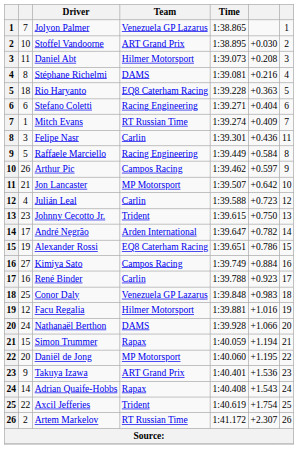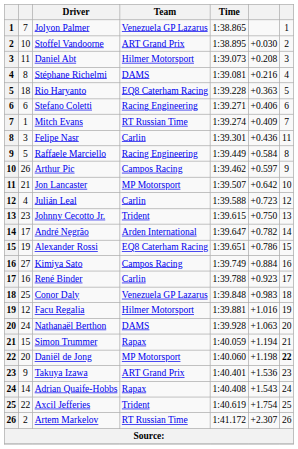 <table class="wikitable" style="font-size: 85%;">
 <tr>
 <th scope="col"></th>
 <th scope="col"></th>
 <th scope="col">Driver</th>
 <th scope="col">Team</th>
 <th scope="col">Time</th>
 <th scope="col"></th>
 <th scope="col"></th>
 </tr>
 <tr>
 <th scope="row">1</th>
 <td align="center">7</td>
 <td data-sort-value="PAL"> <a href='#'>Jolyon Palmer</a></td>
 <td><a href='#'>Venezuela GP Lazarus</a></td>
 <td>1:38.865</td>
 <td></td>
 <td align="center">1</td>
 </tr>
 <tr>
 <th scope="row">2</th>
 <td align="center">10</td>
 <td data-sort-value="VAN"> <a href='#'>Stoffel Vandoorne</a></td>
 <td><a href='#'>ART Grand Prix</a></td>
 <td>1:38.895</td>
 <td>+0.030</td>
 <td align="center">2</td>
 </tr>
 <tr>
 <th scope="row">3</th>
 <td align="center">11</td>
 <td data-sort-value="ABT"> <a href='#'>Daniel Abt</a></td>
 <td><a href='#'>Hilmer Motorsport</a></td>
 <td>1:39.073</td>
 <td>+0.208</td>
 <td align="center">3</td>
 </tr>
 <tr>
 <th scope="row">4</th>
 <td align="center">8</td>
 <td data-sort-value="RIC"> <a href='#'>Stéphane Richelmi</a></td>
 <td><a href='#'>DAMS</a></td>
 <td>1:39.081</td>
 <td>+0.216</td>
 <td align="center">4</td>
 </tr>
 <tr>
 <th scope="row">5</th>
 <td align="center">18</td>
 <td data-sort-value="HAR"> <a href='#'>Rio Haryanto</a></td>
 <td><a href='#'>EQ8 Caterham Racing</a></td>
 <td>1:39.228</td>
 <td>+0.363</td>
 <td align="center">5</td>
 </tr>
 <tr>
 <th scope="row">6</th>
 <td align="center">6</td>
 <td data-sort-value="COL"> <a href='#'>Stefano Coletti</a></td>
 <td><a href='#'>Racing Engineering</a></td>
 <td>1:39.271</td>
-<td>+0.404</td>
+<td>+0.406</td>
 <td align="center">6</td>
 </tr>
 <tr>
 <th scope="row">7</th>
 <td align="center">1</td>
 <td data-sort-value="EVA"> <a href='#'>Mitch Evans</a></td>
 <td><a href='#'>RT Russian Time</a></td>
 <td>1:39.274</td>
 <td>+0.409</td>
 <td align="center">7</td>
 </tr>
 <tr>
 <th scope="row">8</th>
 <td align="center">3</td>
 <td data-sort-value="NAS"> <a href='#'>Felipe Nasr</a></td>
 <td><a href='#'>Carlin</a></td>
 <td>1:39.301</td>
 <td>+0.436</td>
 <td align="center">11</td>
 </tr>
 <tr>
 <th scope="row">9</th>
 <td align="center">5</td>
 <td data-sort-value="MAR"> <a href='#'>Raffaele Marciello</a></td>
 <td><a href='#'>Racing Engineering</a></td>
 <td>1:39.449</td>
 <td>+0.584</td>
 <td align="center">8</td>
 </tr>
 <tr>
 <th scope="row">10</th>
 <td align="center">26</td>
 <td data-sort-value="PIC"> <a href='#'>Arthur Pic</a></td>
 <td><a href='#'>Campos Racing</a></td>
 <td>1:39.462</td>
 <td>+0.597</td>
 <td align="center">9</td>
 </tr>
 <tr>
 <th scope="row">11</th>
 <td align="center">21</td>
 <td data-sort-value="LAN"> <a href='#'>Jon Lancaster</a></td>
 <td><a href='#'>MP Motorsport</a></td>
 <td>1:39.507</td>
 <td>+0.642</td>
 <td align="center">10</td>
 </tr>
 <tr>
 <th scope="row">12</th>
 <td align="center">4</td>
 <td data-sort-value="LEA"> <a href='#'>Julián Leal</a></td>
 <td><a href='#'>Carlin</a></td>
 <td>1:39.588</td>
 <td>+0.723</td>
 <td align="center">12</td>
 </tr>
 <tr>
 <th scope="row">13</th>
 <td align="center">23</td>
 <td data-sort-value="CEC"> <a href='#'>Johnny Cecotto Jr.</a></td>
 <td><a href='#'>Trident</a></td>
 <td>1:39.615</td>
 <td>+0.750</td>
 <td align="center">13</td>
 </tr>
 <tr>
 <th scope="row">14</th>
 <td align="center">17</td>
 <td data-sort-value="NEG"> <a href='#'>André Negrão</a></td>
 <td><a href='#'>Arden International</a></td>
 <td>1:39.647</td>
 <td>+0.782</td>
 <td align="center">14</td>
 </tr>
 <tr>
 <th scope="row">15</th>
 <td align="center">19</td>
 <td data-sort-value="ROS"> <a href='#'>Alexander Rossi</a></td>
 <td><a href='#'>EQ8 Caterham Racing</a></td>
 <td>1:39.651</td>
 <td>+0.786</td>
 <td align="center">15</td>
 </tr>
 <tr>
 <th scope="row">16</th>
 <td align="center">27</td>
 <td data-sort-value="SAT"> <a href='#'>Kimiya Sato</a></td>
 <td><a href='#'>Campos Racing</a></td>
 <td>1:39.749</td>
 <td>+0.884</td>
 <td align="center">16</td>
 </tr>
 <tr>
 <th scope="row">17</th>
 <td align="center">16</td>
 <td data-sort-value="BIN"> <a href='#'>René Binder</a></td>
 <td><a href='#'>Carlin</a></td>
 <td>1:39.788</td>
 <td>+0.923</td>
 <td align="center">17</td>
 </tr>
 <tr>
 <th scope="row">18</th>
 <td align="center">25</td>
 <td data-sort-value="DAL"> <a href='#'>Conor Daly</a></td>
 <td><a href='#'>Venezuela GP Lazarus</a></td>
 <td>1:39.848</td>
 <td>+0.983</td>
 <td align="center">18</td>
 </tr>
 <tr>
 <th scope="row">19</th>
 <td align="center">12</td>
 <td data-sort-value="REG"> <a href='#'>Facu Regalia</a></td>
 <td><a href='#'>Hilmer Motorsport</a></td>
 <td>1:39.881</td>
 <td>+1.016</td>
 <td align="center">19</td>
 </tr>
 <tr>
 <th scope="row">20</th>
 <td align="center">24</td>
 <td data-sort-value="BER"> <a href='#'>Nathanaël Berthon</a></td>
 <td><a href='#'>DAMS</a></td>
 <td>1:39.928</td>
-<td>+1.066</td>
+<td>+1.063</td>
 <td align="center">20</td>
 </tr>
 <tr>
 <th scope="row">21</th>
 <td align="center">15</td>
 <td data-sort-value="TRU"> <a href='#'>Simon Trummer</a></td>
 <td><a href='#'>Rapax</a></td>
 <td>1:40.059</td>
 <td>+1.194</td>
 <td align="center">21</td>
 </tr>
 <tr>
 <th scope="row">22</th>
 <td align="center">20</td>
 <td data-sort-value="DEJ"> <a href='#'>Daniël de Jong</a></td>
 <td><a href='#'>MP Motorsport</a></td>
 <td>1:40.060</td>
-<td>+1.195</td>
-<td align="center">22</td>
+<td>+1.198</td>
+<td align="center"><strong>22</strong></td>
 </tr>
 <tr>
 <th scope="row">23</th>
 <td align="center">9</td>
 <td data-sort-value="IZA"> <a href='#'>Takuya Izawa</a></td>
 <td><a href='#'>ART Grand Prix</a></td>
 <td>1:40.401</td>
 <td>+1.536</td>
 <td align="center">23</td>
 </tr>
 <tr>
 <th scope="row">24</th>
 <td align="center">14</td>
 <td data-sort-value="QUA"> <a href='#'>Adrian Quaife-Hobbs</a></td>
 <td><a href='#'>Rapax</a></td>
 <td>1:40.408</td>
 <td>+1.543</td>
 <td align="center">24</td>
 </tr>
 <tr>
 <th scope="row">25</th>
 <td align="center">22</td>
 <td data-sort-value="JEF"> <a href='#'>Axcil Jefferies</a></td>
 <td><a href='#'>Trident</a></td>
 <td>1:40.619</td>
 <td>+1.754</td>
 <td align="center">25</td>
 </tr>
 <tr>
 <th scope="row">26</th>
 <td align="center">2</td>
 <td data-sort-value="MAR"> <a href='#'>Artem Markelov</a></td>
 <td><a href='#'>RT Russian Time</a></td>
 <td>1:41.172</td>
 <td>+2.307</td>
 <td align="center">26</td>
 </tr>
 <tr class="sortbottom">
 <th colspan="7">Source:</th>
 </tr>
 <tr>
 </tr>
 </table>
